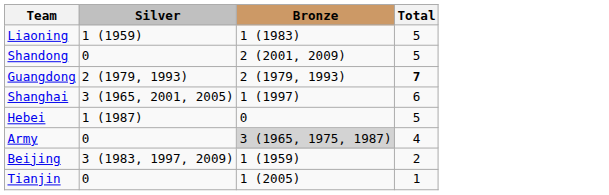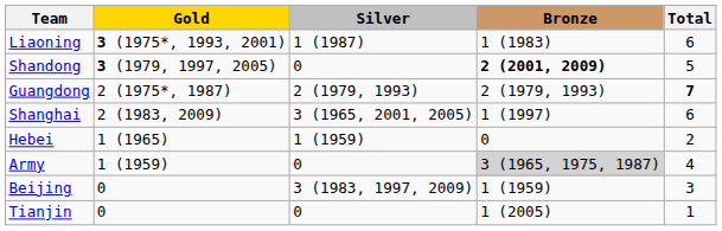 <table class="wikitable sortable">
 <tr>
 <th>Team</th>
+<th style=background:gold>Gold</th>
 <th style=background:silver>Silver</th>
 <th style=background:#cc9966>Bronze</th>
 <th>Total</th>
 </tr>
 <tr>
 <td><a href='#'>Liaoning</a></td>
-<td>1 (1959)</td>
+<td><strong>3</strong> (1975*, 1993, 2001)</td>
+<td>1 (1987)</td>
 <td>1 (1983)</td>
-<td align=center>5</td>
+<td align=center>6</td>
 </tr>
 <tr>
 <td><a href='#'>Shandong</a></td>
+<td><strong>3</strong> (1979, 1997, 2005)</td>
 <td>0</td>
-<td>2 (2001, 2009)</td>
+<td><strong>2 (2001, 2009)</strong></td>
 <td align=center>5</td>
 </tr>
 <tr>
 <td><a href='#'>Guangdong</a></td>
+<td>2 (1975*, 1987)</td>
 <td>2 (1979, 1993)</td>
 <td>2 (1979, 1993)</td>
 <td align=center><strong>7</strong></td>
 </tr>
 <tr>
 <td><a href='#'>Shanghai</a></td>
+<td>2 (1983, 2009)</td>
 <td>3 (1965, 2001, 2005)</td>
 <td>1 (1997)</td>
 <td align=center>6</td>
 </tr>
 <tr>
 <td><a href='#'>Hebei</a></td>
-<td>1 (1987)</td>
+<td>1 (1965)</td>
+<td>1 (1959)</td>
 <td>0</td>
-<td align=center>5</td>
+<td align=center>2</td>
 </tr>
 <tr>
 <td><a href='#'>Army</a></td>
+<td>1 (1959)</td>
 <td>0</td>
 <td style="background: lightgrey;">3 (1965, 1975, 1987)</td>
 <td align=center>4</td>
 </tr>
 <tr>
 <td><a href='#'>Beijing</a></td>
+<td>0</td>
 <td>3 (1983, 1997, 2009)</td>
 <td>1 (1959)</td>
-<td align=center>2</td>
+<td align=center>3</td>
 </tr>
 <tr>
 <td><a href='#'>Tianjin</a></td>
+<td>0</td>
 <td>0</td>
 <td>1 (2005)</td>
 <td align=center>1</td>
 </tr>
 </table>
